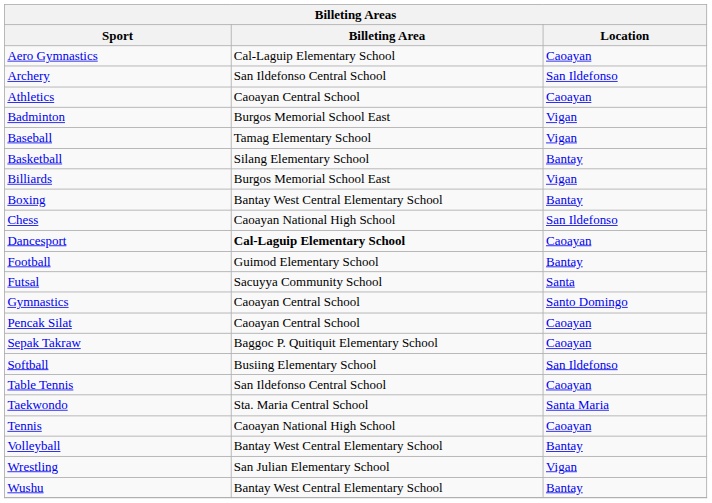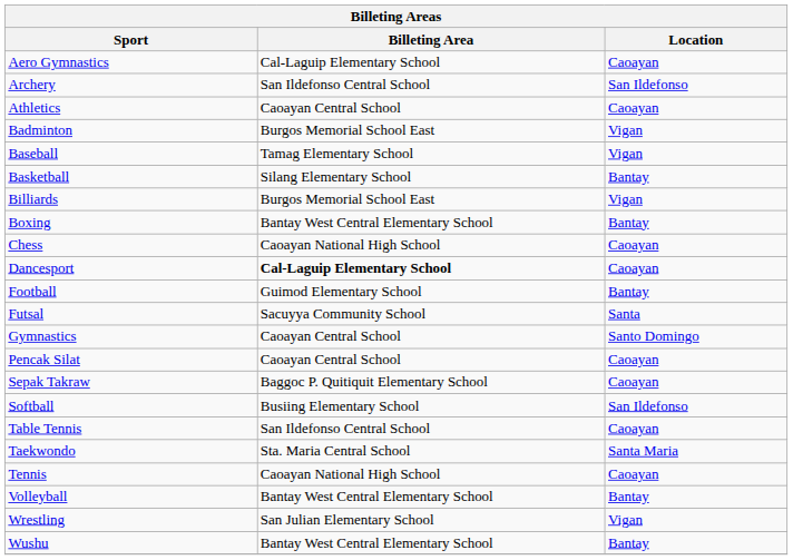 <table class="wikitable">
 <tr>
 <th colspan=4>Billeting Areas</th>
 </tr>
 <tr>
 <th style="width:280px;">Sport</th>
 <th style="width:390px;">Billeting Area</th>
 <th style="width:200px;">Location</th>
 </tr>
 <tr>
 <td><a href='#'>Aero Gymnastics</a></td>
 <td>Cal-Laguip Elementary School</td>
 <td><a href='#'>Caoayan</a></td>
 </tr>
 <tr>
 <td><a href='#'>Archery</a></td>
 <td>San Ildefonso Central School</td>
 <td><a href='#'>San Ildefonso</a></td>
 </tr>
 <tr>
 <td><a href='#'>Athletics</a></td>
 <td>Caoayan Central School</td>
 <td><a href='#'>Caoayan</a></td>
 </tr>
 <tr>
 <td><a href='#'>Badminton</a></td>
 <td>Burgos Memorial School East</td>
 <td><a href='#'>Vigan</a></td>
 </tr>
 <tr>
 <td><a href='#'>Baseball</a></td>
 <td>Tamag Elementary School</td>
 <td><a href='#'>Vigan</a></td>
 </tr>
 <tr>
 <td><a href='#'>Basketball</a></td>
 <td>Silang Elementary School</td>
 <td><a href='#'>Bantay</a></td>
 </tr>
 <tr>
 <td><a href='#'>Billiards</a></td>
 <td>Burgos Memorial School East</td>
 <td><a href='#'>Vigan</a></td>
 </tr>
 <tr>
 <td><a href='#'>Boxing</a></td>
 <td>Bantay West Central Elementary School</td>
 <td><a href='#'>Bantay</a></td>
 </tr>
 <tr>
 <td><a href='#'>Chess</a></td>
 <td>Caoayan National High School</td>
-<td><a href='#'>San Ildefonso</a></td>
+<td><a href='#'>Caoayan</a></td>
 </tr>
 <tr>
 <td><a href='#'>Dancesport</a></td>
 <td><strong>Cal-Laguip Elementary School</strong></td>
 <td><a href='#'>Caoayan</a></td>
 </tr>
 <tr>
 <td><a href='#'>Football</a></td>
 <td>Guimod Elementary School</td>
 <td><a href='#'>Bantay</a></td>
 </tr>
 <tr>
 <td><a href='#'>Futsal</a></td>
 <td>Sacuyya Community School</td>
 <td><a href='#'>Santa</a></td>
 </tr>
 <tr>
 <td><a href='#'>Gymnastics</a></td>
 <td>Caoayan Central School</td>
 <td><a href='#'>Santo Domingo</a></td>
 </tr>
 <tr>
 <td><a href='#'>Pencak Silat</a></td>
 <td>Caoayan Central School</td>
 <td><a href='#'>Caoayan</a></td>
 </tr>
 <tr>
 <td><a href='#'>Sepak Takraw</a></td>
 <td>Baggoc P. Quitiquit Elementary School</td>
 <td><a href='#'>Caoayan</a></td>
 </tr>
 <tr>
 <td><a href='#'>Softball</a></td>
 <td>Busiing Elementary School</td>
 <td><a href='#'>San Ildefonso</a></td>
 </tr>
 <tr>
 <td><a href='#'>Table Tennis</a></td>
 <td>San Ildefonso Central School</td>
 <td><a href='#'>Caoayan</a></td>
 </tr>
 <tr>
 <td><a href='#'>Taekwondo</a></td>
 <td>Sta. Maria Central School</td>
 <td><a href='#'>Santa Maria</a></td>
 </tr>
 <tr>
 <td><a href='#'>Tennis</a></td>
 <td>Caoayan National High School</td>
 <td><a href='#'>Caoayan</a></td>
 </tr>
 <tr>
 <td><a href='#'>Volleyball</a></td>
 <td>Bantay West Central Elementary School</td>
 <td><a href='#'>Bantay</a></td>
 </tr>
 <tr>
 <td><a href='#'>Wrestling</a></td>
 <td>San Julian Elementary School</td>
 <td><a href='#'>Vigan</a></td>
 </tr>
 <tr>
 <td><a href='#'>Wushu</a></td>
 <td>Bantay West Central Elementary School</td>
 <td><a href='#'>Bantay</a></td>
 </tr>
 <tr>
 </tr>
 </table>
